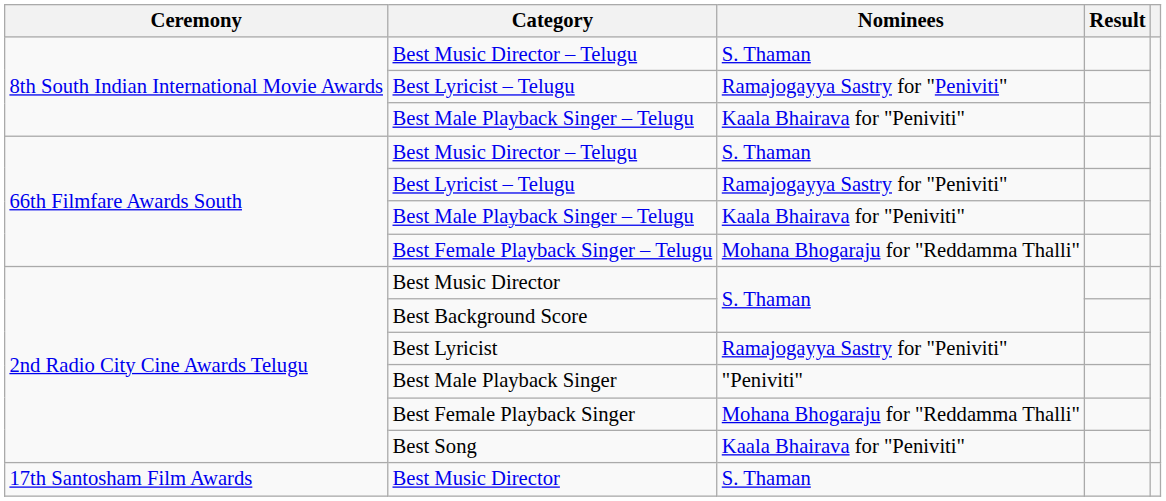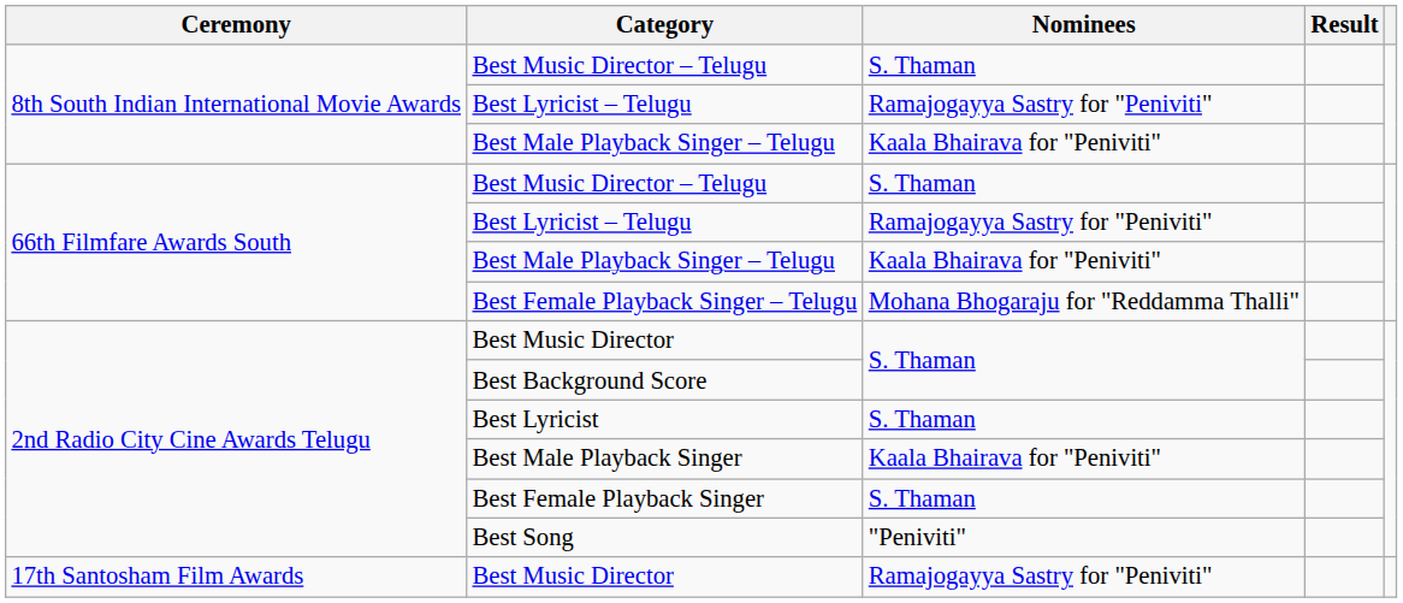 <table class="wikitable">
 <tr>
 <th>Ceremony</th>
 <th>Category</th>
 <th>Nominees</th>
 <th>Result</th>
 <th></th>
 </tr>
 <tr>
 <td rowspan="3"><a href='#'>8th South Indian International Movie Awards</a></td>
 <td><a href='#'>Best Music Director – Telugu</a></td>
 <td><a href='#'>S. Thaman</a></td>
 <td></td>
 <td rowspan="3"></td>
 </tr>
 <tr>
 <td><a href='#'>Best Lyricist – Telugu</a></td>
 <td><a href='#'>Ramajogayya Sastry</a> for "<a href='#'>Peniviti</a>"</td>
 <td></td>
 </tr>
 <tr>
 <td><a href='#'>Best Male Playback Singer – Telugu</a></td>
 <td><a href='#'>Kaala Bhairava</a> for "Peniviti"</td>
 <td></td>
 </tr>
 <tr>
 <td rowspan="4"><a href='#'>66th Filmfare Awards South</a></td>
 <td><a href='#'>Best Music Director – Telugu</a></td>
 <td><a href='#'>S. Thaman</a></td>
 <td></td>
 <td rowspan="4"><br></td>
 </tr>
 <tr>
 <td><a href='#'>Best Lyricist – Telugu</a></td>
 <td><a href='#'>Ramajogayya Sastry</a> for "Peniviti"</td>
 <td></td>
 </tr>
 <tr>
 <td><a href='#'>Best Male Playback Singer – Telugu</a></td>
 <td><a href='#'>Kaala Bhairava</a> for "Peniviti"</td>
 <td></td>
 </tr>
 <tr>
 <td><a href='#'>Best Female Playback Singer – Telugu</a></td>
 <td><a href='#'>Mohana Bhogaraju</a> for "Reddamma Thalli"</td>
 <td></td>
 </tr>
 <tr>
 <td rowspan="6"><a href='#'>2nd Radio City Cine Awards Telugu</a></td>
 <td>Best Music Director</td>
 <td rowspan="2"><a href='#'>S. Thaman</a></td>
 <td></td>
 <td rowspan="6"></td>
 </tr>
 <tr>
 <td>Best Background Score</td>
 <td></td>
 </tr>
 <tr>
 <td>Best Lyricist</td>
-<td><a href='#'>Ramajogayya Sastry</a> for "Peniviti"</td>
+<td><a href='#'>S. Thaman</a></td>
 <td></td>
 </tr>
 <tr>
 <td>Best Male Playback Singer</td>
-<td>"Peniviti"</td>
+<td><a href='#'>Kaala Bhairava</a> for "Peniviti"</td>
 <td></td>
 </tr>
 <tr>
 <td>Best Female Playback Singer</td>
-<td><a href='#'>Mohana Bhogaraju</a> for "Reddamma Thalli"</td>
+<td><a href='#'>S. Thaman</a></td>
 <td></td>
 </tr>
 <tr>
 <td>Best Song</td>
-<td><a href='#'>Kaala Bhairava</a> for "Peniviti"</td>
+<td>"Peniviti"</td>
 <td></td>
 </tr>
 <tr>
 <td><a href='#'>17th Santosham Film Awards</a></td>
 <td><a href='#'>Best Music Director</a></td>
-<td><a href='#'>S. Thaman</a></td>
+<td><a href='#'>Ramajogayya Sastry</a> for "Peniviti"</td>
 <td></td>
 <td></td>
 </tr>
 </table>
